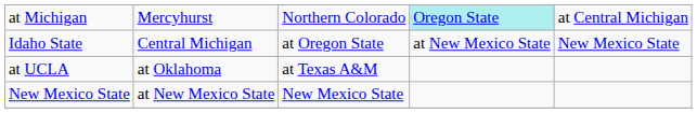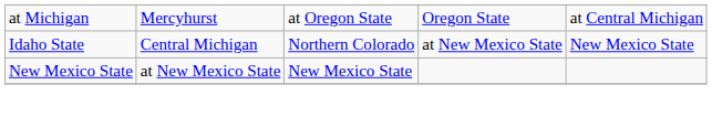 <table class="wikitable">
 <tr>
 </tr>
 <tr>
 <td>at <a href='#'>Michigan</a></td>
 <td><a href='#'>Mercyhurst</a></td>
-<td><a href='#'>Northern Colorado</a></td>
-<td style="background: paleturquoise;"><a href='#'>Oregon State</a></td>
+<td>at <a href='#'>Oregon State</a></td>
+<td><a href='#'>Oregon State</a></td>
 <td>at <a href='#'>Central Michigan</a></td>
 </tr>
 <tr>
 <td><a href='#'>Idaho State</a></td>
 <td><a href='#'>Central Michigan</a></td>
-<td>at <a href='#'>Oregon State</a></td>
+<td><a href='#'>Northern Colorado</a></td>
 <td>at <a href='#'>New Mexico State</a></td>
 <td><a href='#'>New Mexico State</a></td>
-</tr>
-<tr>
-<td>at <a href='#'>UCLA</a></td>
-<td>at <a href='#'>Oklahoma</a></td>
-<td>at <a href='#'>Texas A&M</a></td>
-<td></td>
-<td></td>
 </tr>
 <tr>
 <td><a href='#'>New Mexico State</a></td>
 <td>at <a href='#'>New Mexico State</a></td>
 <td><a href='#'>New Mexico State</a></td>
 <td></td>
 <td></td>
 </tr>
 <tr>
 </tr>
 </table>
